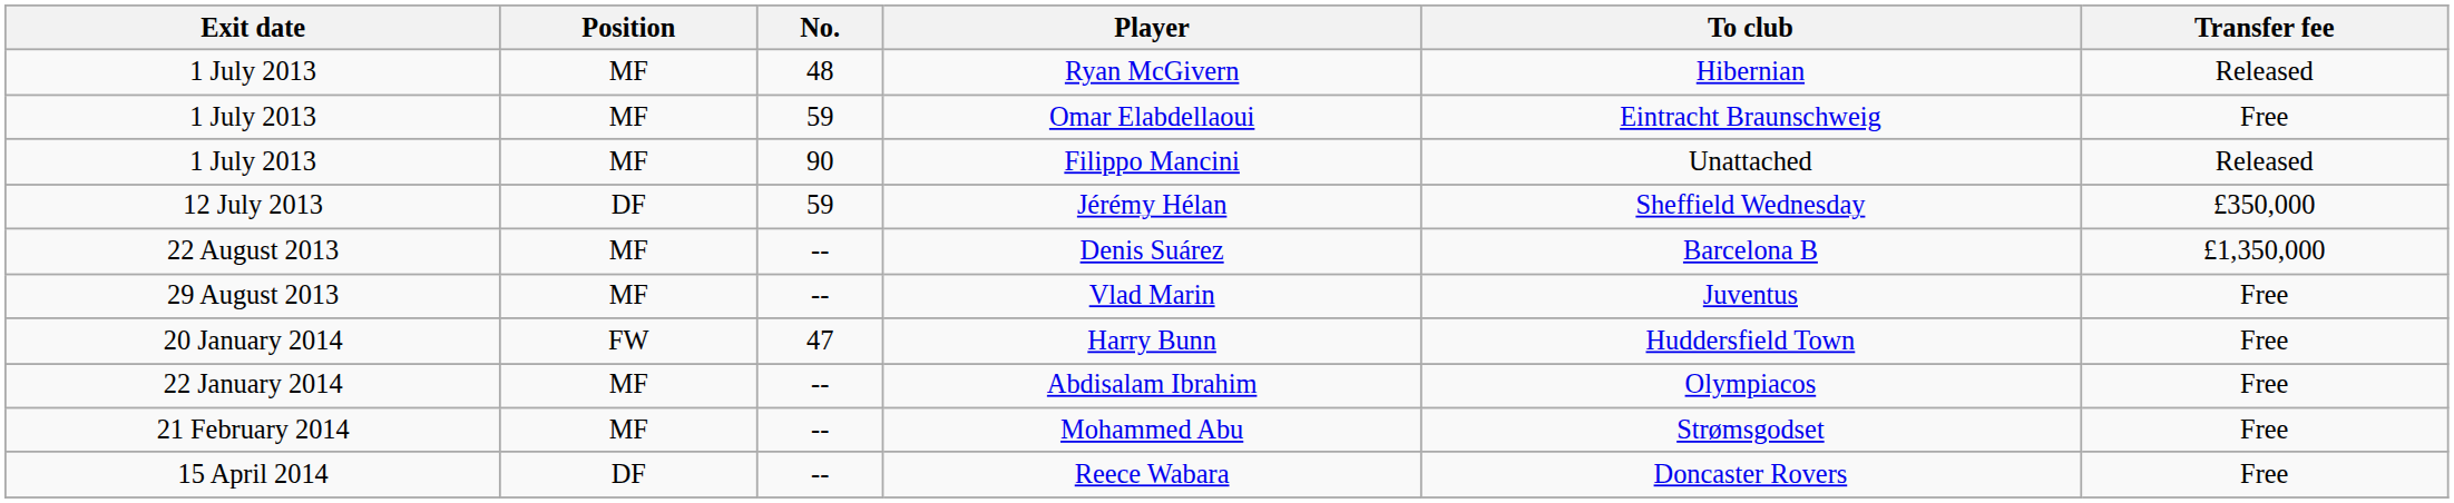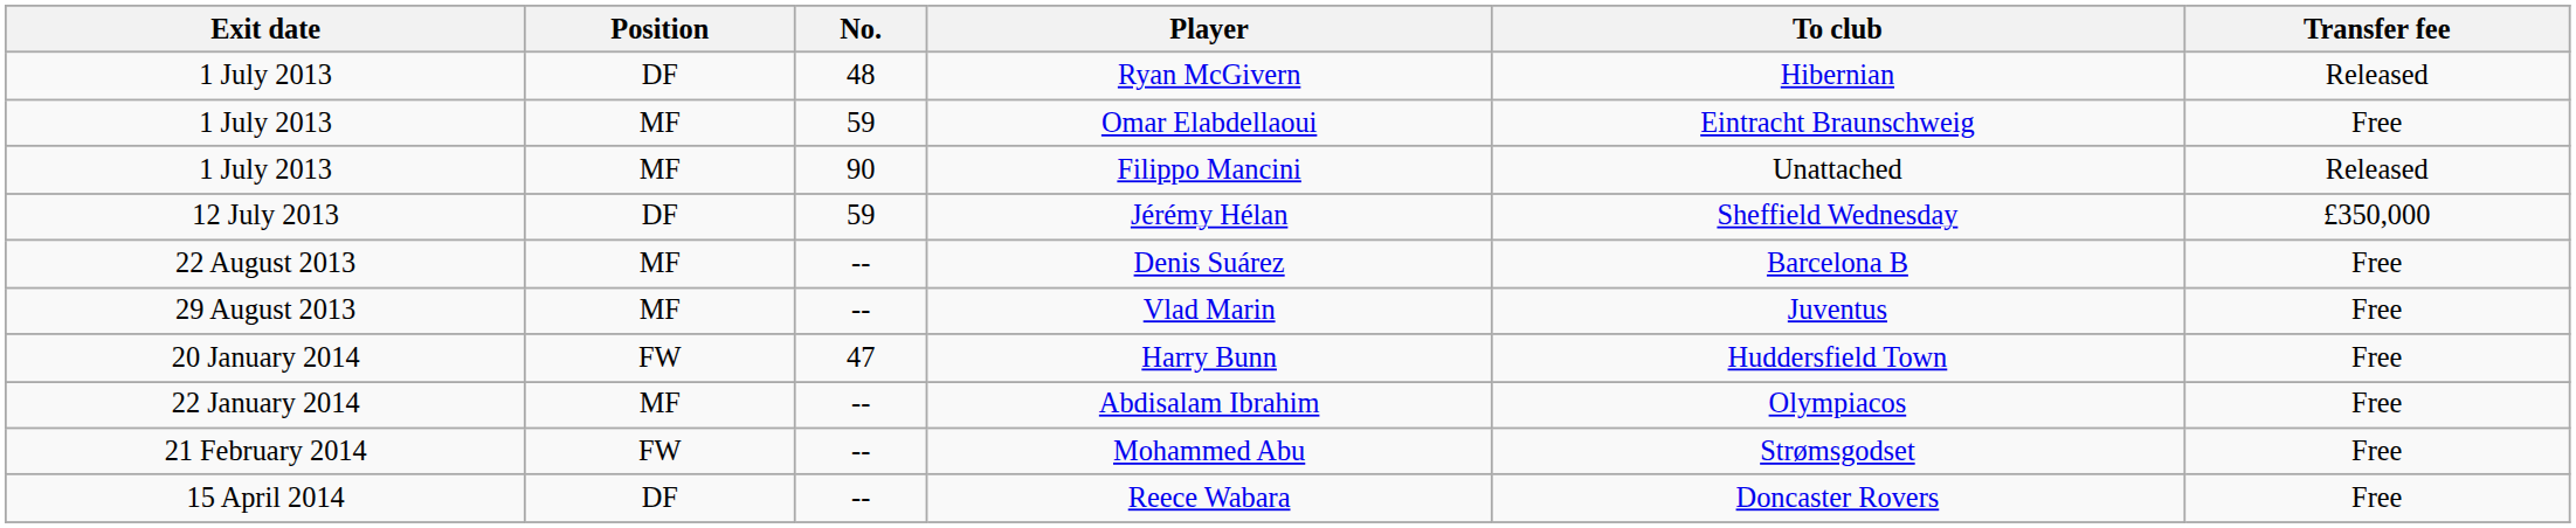 <table class="wikitable sortable" style="width:97%; text-align:center; font-size:85%; text-align:centre;">
 <tr>
 <th>Exit date</th>
 <th>Position</th>
 <th>No.</th>
 <th>Player</th>
 <th>To club</th>
 <th>Transfer fee</th>
 </tr>
 <tr>
 <td>1 July 2013</td>
-<td>MF</td>
+<td>DF</td>
 <td>48</td>
 <td style="text-align:center;"> <a href='#'>Ryan McGivern</a></td>
 <td style="text-align:center;"> <a href='#'>Hibernian</a></td>
 <td>Released</td>
 </tr>
 <tr>
 <td>1 July 2013</td>
 <td>MF</td>
 <td>59</td>
 <td style="text-align:center;"> <a href='#'>Omar Elabdellaoui</a></td>
 <td style="text-align:center;"><a href='#'>Eintracht Braunschweig</a></td>
 <td>Free</td>
 </tr>
 <tr>
 <td>1 July 2013</td>
 <td>MF</td>
 <td>90</td>
 <td style="text-align:center;"> <a href='#'>Filippo Mancini</a></td>
 <td style="text-align:center;">Unattached</td>
 <td>Released</td>
 </tr>
 <tr>
 <td>12 July 2013</td>
 <td>DF</td>
 <td>59</td>
 <td style="text-align:center;"> <a href='#'>Jérémy Hélan</a></td>
 <td style="text-align:center;"> <a href='#'>Sheffield Wednesday</a></td>
 <td>£350,000</td>
 </tr>
 <tr>
 <td>22 August 2013</td>
 <td>MF</td>
 <td>--</td>
 <td style="text-align:center;"> <a href='#'>Denis Suárez</a></td>
 <td style="text-align:center;"> <a href='#'>Barcelona B</a></td>
-<td>£1,350,000</td>
+<td>Free</td>
 </tr>
 <tr>
 <td>29 August 2013</td>
 <td>MF</td>
 <td>--</td>
 <td style="text-align:center;"> <a href='#'>Vlad Marin</a></td>
 <td style="text-align:center;"> <a href='#'>Juventus</a></td>
 <td>Free</td>
 </tr>
 <tr>
 <td>20 January 2014</td>
 <td>FW</td>
 <td>47</td>
 <td style="text-align:center;"> <a href='#'>Harry Bunn</a></td>
 <td style="text-align:center;"> <a href='#'>Huddersfield Town</a></td>
 <td>Free</td>
 </tr>
 <tr>
 <td>22 January 2014</td>
 <td>MF</td>
 <td>--</td>
 <td style="text-align:center;"> <a href='#'>Abdisalam Ibrahim</a></td>
 <td style="text-align:center;"> <a href='#'>Olympiacos</a></td>
 <td>Free</td>
 </tr>
 <tr>
 <td>21 February 2014</td>
-<td>MF</td>
+<td>FW</td>
 <td>--</td>
 <td style="text-align:center;"> <a href='#'>Mohammed Abu</a></td>
 <td style="text-align:center;"> <a href='#'>Strømsgodset</a></td>
 <td>Free</td>
 </tr>
 <tr>
 <td>15 April 2014</td>
 <td>DF</td>
 <td>--</td>
 <td style="text-align:center;"> <a href='#'>Reece Wabara</a></td>
 <td style="text-align:center;"> <a href='#'>Doncaster Rovers</a></td>
 <td>Free</td>
 </tr>
 </table>
